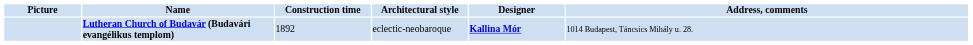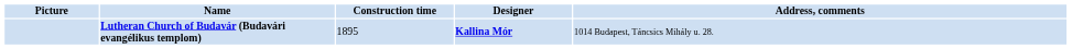 <table width="100%">
 <tr>
 <th bgcolor="#CEDFF2" width="8%">Picture</th>
 <th bgcolor="#CEDFF2" width="20%">Name</th>
 <th bgcolor="#CEDFF2" width="10%">Construction time</th>
-<th bgcolor="#CEDFF2" width="10%">Architectural style</th>
 <th bgcolor="#CEDFF2" width="10%">Designer</th>
 <th bgcolor="#CEDFF2" width="42%">Address, comments</th>
 </tr>
 <tr>
 <td bgcolor="#CEDFF2"></td>
 <td bgcolor="#CEDFF2"><strong><a href='#'>Lutheran Church of Budavár</a> (Budavári evangélikus templom)</strong></td>
-<td bgcolor="#CEDFF2">1892</td>
-<td bgcolor="#CEDFF2">eclectic-neobaroque</td>
+<td bgcolor="#CEDFF2">1895</td>
 <td bgcolor="#CEDFF2"><strong><a href='#'>Kallina Mór</a></strong></td>
 <td bgcolor="#CEDFF2"><small>1014 Budapest, Táncsics Mihály u. 28.</small></td>
 </tr>
 </table>
